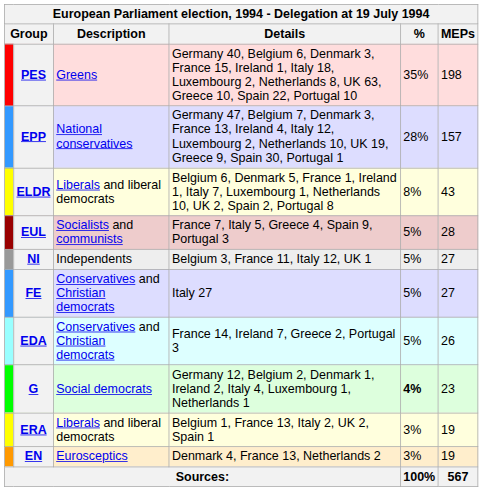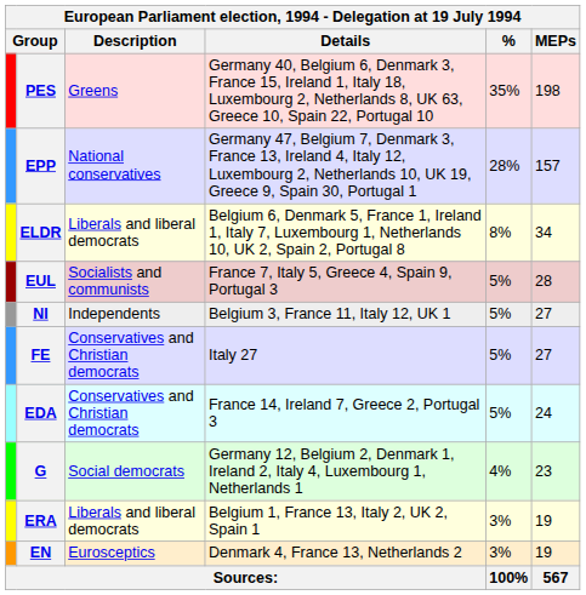 <table class="wikitable">
 <tr>
 <th colspan="6">European Parliament election, 1994 - Delegation at 19 July 1994</th>
 </tr>
 <tr>
 <th colspan="2">Group</th>
 <th>Description</th>
 <th>Details</th>
 <th>%</th>
 <th>MEPs</th>
 </tr>
 <tr BGCOLOR="#FFDDDD">
 <th style="background-color:#FF0000; width: 3px;"> </th>
 <th><a href='#'>PES</a></th>
 <td><a href='#'>Greens</a></td>
 <td>Germany 40, Belgium 6, Denmark 3, France 15, Ireland 1, Italy 18, Luxembourg 2, Netherlands 8, UK 63, Greece 10, Spain 22, Portugal 10</td>
 <td>35%</td>
 <td>198</td>
 </tr>
 <tr BGCOLOR="#DDDDFF">
 <th style="background-color:#3399FF; width: 3px;"> </th>
 <th><a href='#'>EPP</a></th>
 <td><a href='#'>National conservatives</a></td>
 <td>Germany 47, Belgium 7, Denmark 3, France 13, Ireland 4, Italy 12, Luxembourg 2, Netherlands 10, UK 19, Greece 9, Spain 30, Portugal 1</td>
 <td>28%</td>
 <td>157</td>
 </tr>
 <tr BGCOLOR="#FFFFDD">
 <th style="background-color:#FFFF00; width: 3px;"> </th>
 <th><a href='#'>ELDR</a></th>
 <td><a href='#'>Liberals</a> and liberal democrats</td>
 <td>Belgium 6, Denmark 5, France 1, Ireland 1, Italy 7, Luxembourg 1, Netherlands 10, UK 2, Spain 2, Portugal 8</td>
 <td>8%</td>
-<td>43</td>
+<td>34</td>
 </tr>
 <tr BGCOLOR="#EECCCC">
 <th style="background-color:#990000; width: 3px;"> </th>
 <th><a href='#'>EUL</a></th>
 <td><a href='#'>Socialists</a> and <a href='#'>communists</a></td>
 <td>France 7, Italy 5, Greece 4, Spain 9, Portugal 3</td>
 <td>5%</td>
 <td>28</td>
 </tr>
 <tr BGCOLOR="#EEEEEE">
 <th style="background-color:#999999; width: 3px;"> </th>
 <th><a href='#'>NI</a></th>
 <td>Independents</td>
 <td>Belgium 3, France 11, Italy 12, UK 1</td>
 <td>5%</td>
 <td>27</td>
 </tr>
 <tr BGCOLOR="#DDDDFF">
 <th style="background-color:#3399FF; width: 3px;"> </th>
 <th><a href='#'>FE</a></th>
 <td><a href='#'>Conservatives</a> and <a href='#'>Christian democrats</a></td>
 <td>Italy 27</td>
 <td>5%</td>
 <td>27</td>
 </tr>
 <tr BGCOLOR="#DDFFFF">
 <th style="background-color:#99FFFF; width: 3px;"> </th>
 <th><a href='#'>EDA</a></th>
 <td><a href='#'>Conservatives</a> and <a href='#'>Christian democrats</a></td>
 <td>France 14, Ireland 7, Greece 2, Portugal 3</td>
 <td>5%</td>
-<td>26</td>
+<td>24</td>
 </tr>
 <tr BGCOLOR="#DDFFDD">
 <th style="background-color:#00FF00; width: 3px;"> </th>
 <th><a href='#'>G</a></th>
 <td><a href='#'>Social democrats</a></td>
 <td>Germany 12, Belgium 2, Denmark 1, Ireland 2, Italy 4, Luxembourg 1, Netherlands 1</td>
-<td><strong>4%</strong></td>
+<td>4%</td>
 <td>23</td>
 </tr>
 <tr BGCOLOR="#FFFFDD">
 <th style="background-color:#FFFF00; width: 3px;"> </th>
 <th><a href='#'>ERA</a></th>
 <td><a href='#'>Liberals</a> and liberal democrats</td>
 <td>Belgium 1, France 13, Italy 2, UK 2, Spain 1</td>
 <td>3%</td>
 <td>19</td>
 </tr>
 <tr BGCOLOR="#FFEECC">
 <th style="background-color:#FF9900; width: 3px;"> </th>
 <th><a href='#'>EN</a></th>
 <td><a href='#'>Eurosceptics</a></td>
 <td>Denmark 4, France 13, Netherlands 2</td>
 <td>3%</td>
 <td>19</td>
 </tr>
 <tr>
 <th colspan="4">Sources: <small>     </small></th>
 <th>100%</th>
 <th>567</th>
 </tr>
 </table>
